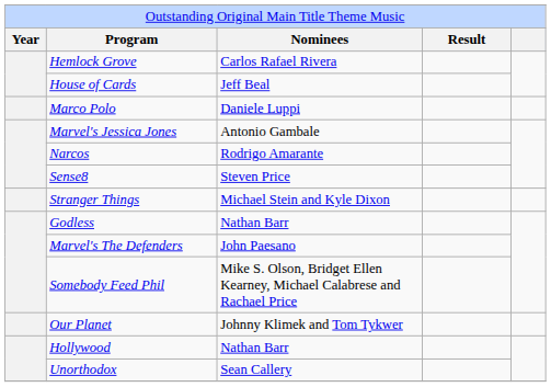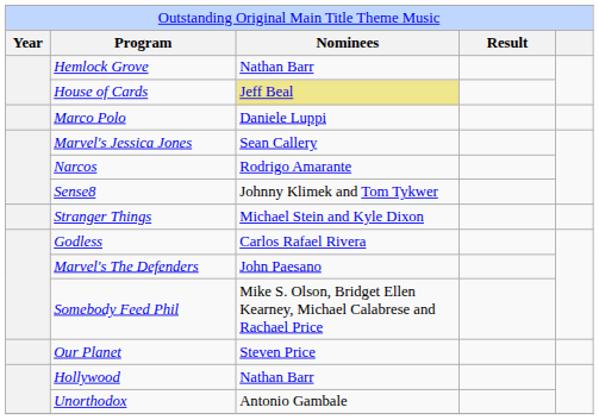 <table class="wikitable plainrowheaders" style="font-size: 90%" width=90%>
 <tr>
 </tr>
 <tr ---- bgcolor="#bfd7ff">
 <td colspan=6 align=center><a href='#'>Outstanding Original Main Title Theme Music</a></td>
 </tr>
 <tr ---- bgcolor="#ebf5ff">
 <th width="5%">Year</th>
 <th width="25%">Program</th>
 <th width="30%">Nominees</th>
 <th width="13%">Result</th>
 <th width="5%"></th>
 </tr>
 <tr>
 <th rowspan="2" scope=row></th>
 <td><em><a href='#'>Hemlock Grove</a></em></td>
-<td><a href='#'>Carlos Rafael Rivera</a></td>
+<td><a href='#'>Nathan Barr</a></td>
 <td></td>
 <td rowspan="2"></td>
 </tr>
 <tr>
 <td><em><a href='#'>House of Cards</a></em></td>
-<td><a href='#'>Jeff Beal</a></td>
+<td style="background: khaki;"><a href='#'>Jeff Beal</a></td>
 <td></td>
 </tr>
 <tr>
 <th scope=row></th>
 <td><em><a href='#'>Marco Polo</a></em></td>
 <td><a href='#'>Daniele Luppi</a></td>
 <td></td>
 <td></td>
 </tr>
 <tr>
 <th rowspan="3" scope=row></th>
 <td><em><a href='#'>Marvel's Jessica Jones</a></em></td>
-<td>Antonio Gambale</td>
+<td><a href='#'>Sean Callery</a></td>
 <td></td>
 <td rowspan="3"></td>
 </tr>
 <tr>
 <td><em><a href='#'>Narcos</a></em></td>
 <td><a href='#'>Rodrigo Amarante</a></td>
 <td></td>
 </tr>
 <tr>
 <td><em><a href='#'>Sense8</a></em></td>
-<td><a href='#'>Steven Price</a></td>
+<td>Johnny Klimek and <a href='#'>Tom Tykwer</a></td>
 <td></td>
 </tr>
 <tr>
 <th scope=row></th>
 <td><em><a href='#'>Stranger Things</a></em></td>
 <td><a href='#'>Michael Stein and Kyle Dixon</a></td>
 <td></td>
 <td></td>
 </tr>
 <tr>
 <th rowspan="3" scope=row></th>
 <td><em><a href='#'>Godless</a></em></td>
-<td><a href='#'>Nathan Barr</a></td>
+<td><a href='#'>Carlos Rafael Rivera</a></td>
 <td></td>
 <td rowspan="3"></td>
 </tr>
 <tr>
 <td><em><a href='#'>Marvel's The Defenders</a></em></td>
 <td><a href='#'>John Paesano</a></td>
 <td></td>
 </tr>
 <tr>
 <td><em><a href='#'>Somebody Feed Phil</a></em></td>
 <td>Mike S. Olson, Bridget Ellen Kearney, Michael Calabrese and <a href='#'>Rachael Price</a></td>
 <td></td>
 </tr>
 <tr>
 <th scope=row></th>
 <td><em><a href='#'>Our Planet</a></em></td>
-<td>Johnny Klimek and <a href='#'>Tom Tykwer</a></td>
+<td><a href='#'>Steven Price</a></td>
 <td></td>
 <td></td>
 </tr>
 <tr>
 <th rowspan="2" scope=row></th>
 <td><em><a href='#'>Hollywood</a></em></td>
 <td><a href='#'>Nathan Barr</a></td>
 <td></td>
 <td rowspan="2"></td>
 </tr>
 <tr>
 <td><em><a href='#'>Unorthodox</a></em></td>
-<td><a href='#'>Sean Callery</a></td>
+<td>Antonio Gambale</td>
 <td></td>
 </tr>
 <tr>
 </tr>
 </table>
